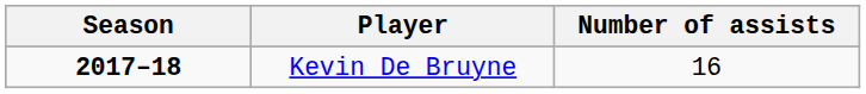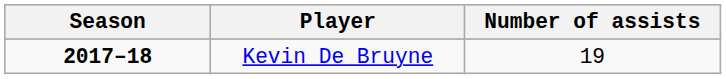 <table class="wikitable">
 <tr>
 <th style="width:120px;">Season</th>
 <th style="width:150px;">Player</th>
 <th style="width:150px;">Number of assists</th>
 </tr>
 <tr>
 <td style="text-align:center;"><strong>2017–18</strong></td>
 <td style="text-align:center;"> <a href='#'>Kevin De Bruyne</a></td>
-<td style="text-align:center;">16</td>
+<td style="text-align:center;">19</td>
 </tr>
 </table>
